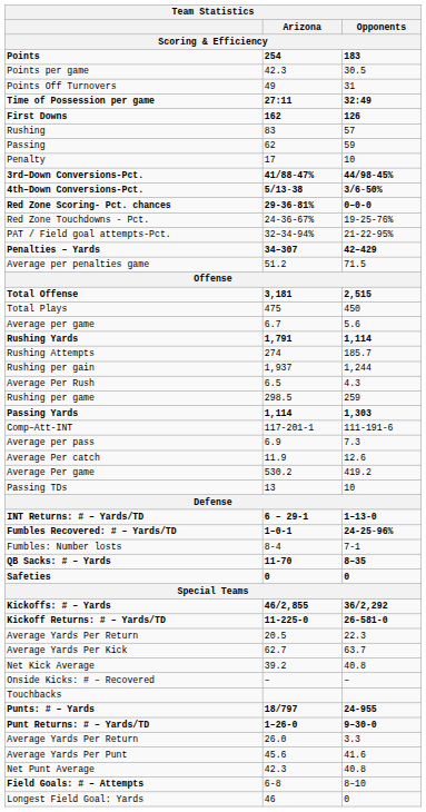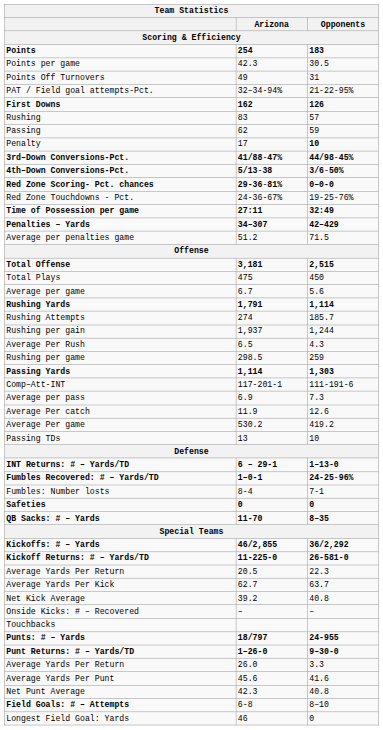 <table style="width:30%;" class="wikitable collapsible collapsed">
 <tr>
 <th colspan="3">Team Statistics</th>
 </tr>
 <tr>
 <th> </th>
 <th>Arizona</th>
 <th>Opponents</th>
 </tr>
 <tr>
 <th colspan="3">Scoring & Efficiency</th>
 </tr>
 <tr>
 <td><strong>Points</strong></td>
 <td><strong>254</strong></td>
 <td><strong>183</strong></td>
 </tr>
 <tr>
 <td>Points per game</td>
 <td>42.3</td>
 <td>30.5</td>
 </tr>
 <tr>
 <td>Points Off Turnovers</td>
 <td>49</td>
 <td>31</td>
 </tr>
 <tr>
-<td><strong>Time of Possession per game</strong></td>
-<td><strong>27:11</strong></td>
-<td><strong>32:49</strong></td>
+<td>PAT / Field goal attempts-Pct.</td>
+<td>32–34-94%</td>
+<td>21-22-95%</td>
 </tr>
 <tr>
 <td><strong>First Downs</strong></td>
 <td><strong>162</strong></td>
 <td><strong>126</strong></td>
 </tr>
 <tr>
 <td>Rushing</td>
 <td>83</td>
 <td>57</td>
 </tr>
 <tr>
 <td>Passing</td>
 <td>62</td>
 <td>59</td>
 </tr>
 <tr>
 <td>Penalty</td>
 <td>17</td>
-<td>10</td>
+<td><strong>10</strong></td>
 </tr>
 <tr>
 <td><strong>3rd–Down Conversions-Pct.</strong></td>
 <td><strong>41/88</strong>-<strong>47%</strong></td>
 <td><strong>44/98</strong>-<strong>45%</strong></td>
 </tr>
 <tr>
 <td><strong>4th–Down Conversions-Pct.</strong></td>
 <td><strong>5/13</strong>-<strong>38</strong></td>
 <td><strong>3/6</strong>-<strong>50%</strong></td>
 </tr>
 <tr>
 <td><strong>Red Zone Scoring- Pct. chances</strong></td>
 <td><strong>29-36</strong>-<strong>81%</strong></td>
 <td><strong>0–0-0</strong></td>
 </tr>
 <tr>
 <td>Red Zone Touchdowns - Pct.</td>
 <td>24-36-67%</td>
 <td>19-25-76%</td>
 </tr>
 <tr>
-<td>PAT / Field goal attempts-Pct.</td>
-<td>32–34-94%</td>
-<td>21-22-95%</td>
+<td><strong>Time of Possession per game</strong></td>
+<td><strong>27:11</strong></td>
+<td><strong>32:49</strong></td>
 </tr>
 <tr>
 <td><strong>Penalties – Yards</strong></td>
 <td><strong>34–307</strong></td>
 <td><strong>42–429</strong></td>
 </tr>
 <tr>
 <td>Average per penalties game</td>
 <td>51.2</td>
 <td>71.5</td>
 </tr>
 <tr>
 <th colspan="3">Offense</th>
 </tr>
 <tr>
 <td><strong>Total Offense</strong></td>
 <td><strong>3,181</strong></td>
 <td><strong>2,515</strong></td>
 </tr>
 <tr>
 <td>Total Plays</td>
 <td>475</td>
 <td>450</td>
 </tr>
 <tr>
 <td>Average per game</td>
 <td>6.7</td>
 <td>5.6</td>
 </tr>
 <tr>
 <td><strong>Rushing Yards</strong></td>
 <td><strong>1,791</strong></td>
 <td><strong>1,114</strong></td>
 </tr>
 <tr>
 <td>Rushing Attempts</td>
 <td>274</td>
 <td>185.7</td>
 </tr>
 <tr>
 <td>Rushing per gain</td>
 <td>1,937</td>
 <td>1,244</td>
 </tr>
 <tr>
 <td>Average Per Rush</td>
 <td>6.5</td>
 <td>4.3</td>
 </tr>
 <tr>
 <td>Rushing per game</td>
 <td>298.5</td>
 <td>259</td>
 </tr>
 <tr>
 <td><strong>Passing Yards</strong></td>
 <td><strong>1,114</strong></td>
 <td><strong>1,303</strong></td>
 </tr>
 <tr>
 <td>Comp–Att-INT</td>
 <td>117-201-1</td>
 <td>111-191-6</td>
 </tr>
 <tr>
 <td>Average per pass</td>
 <td>6.9</td>
 <td>7.3</td>
 </tr>
 <tr>
 <td>Average Per catch</td>
 <td>11.9</td>
 <td>12.6</td>
 </tr>
 <tr>
 <td>Average Per game</td>
 <td>530.2</td>
 <td>419.2</td>
 </tr>
 <tr>
 <td>Passing TDs</td>
 <td>13</td>
 <td>10</td>
 </tr>
 <tr>
 <th colspan="3">Defense</th>
 </tr>
 <tr>
 <td><strong>INT Returns: # – Yards/TD</strong></td>
 <td><strong>6 – 29-1</strong></td>
 <td><strong> 1–13-0 </strong></td>
 </tr>
 <tr>
 <td><strong>Fumbles Recovered: # – Yards/TD</strong></td>
 <td><strong>1–0-1</strong></td>
 <td><strong>24-25</strong>-<strong>96%</strong></td>
 </tr>
 <tr>
 <td>Fumbles: Number losts</td>
 <td>8-4</td>
 <td>7-1</td>
 </tr>
 <tr>
+<td><strong>Safeties</strong></td>
+<td><strong>0</strong></td>
+<td><strong>0</strong></td>
+</tr>
+<tr>
 <td><strong>QB Sacks: # – Yards</strong></td>
 <td><strong> 11-70</strong></td>
 <td><strong> 8–35</strong></td>
-</tr>
-<tr>
-<td><strong>Safeties</strong></td>
-<td><strong>0</strong></td>
-<td><strong>0</strong></td>
 </tr>
 <tr>
 <th colspan="3">Special Teams</th>
 </tr>
 <tr>
 <td><strong>Kickoffs: # – Yards</strong></td>
 <td><strong>46/2,855</strong></td>
 <td><strong>36/2,292</strong></td>
 </tr>
 <tr>
 <td><strong>Kickoff Returns: # – Yards/TD </strong></td>
 <td><strong>11-225-0</strong></td>
 <td><strong>26-581-0</strong></td>
 </tr>
 <tr>
 <td>Average Yards Per Return</td>
 <td>20.5</td>
 <td>22.3</td>
 </tr>
 <tr>
 <td>Average Yards Per Kick</td>
 <td>62.7</td>
 <td>63.7</td>
 </tr>
 <tr>
 <td>Net Kick Average</td>
 <td>39.2</td>
 <td>40.8</td>
 </tr>
 <tr>
 <td>Onside Kicks: # – Recovered</td>
 <td>–</td>
 <td>–</td>
 </tr>
 <tr>
 <td>Touchbacks</td>
 <td></td>
 <td></td>
 </tr>
 <tr>
 <td><strong>Punts: # – Yards</strong></td>
 <td><strong>18/797</strong></td>
 <td><strong>24-955</strong></td>
 </tr>
 <tr>
 <td><strong>Punt Returns: # – Yards/TD</strong></td>
 <td><strong>1–26-0</strong></td>
 <td><strong>9–30-0</strong></td>
 </tr>
 <tr>
 <td>Average Yards Per Return</td>
 <td>26.0</td>
 <td>3.3</td>
 </tr>
 <tr>
 <td>Average Yards Per Punt</td>
 <td>45.6</td>
 <td>41.6</td>
 </tr>
 <tr>
 <td>Net Punt Average</td>
 <td>42.3</td>
 <td>40.8</td>
 </tr>
 <tr>
 <td><strong>Field Goals: # – Attempts</strong></td>
 <td>6-8</td>
 <td>8–10</td>
 </tr>
 <tr>
 <td>Longest Field Goal: Yards</td>
 <td>46</td>
 <td>0</td>
 </tr>
 </table>
